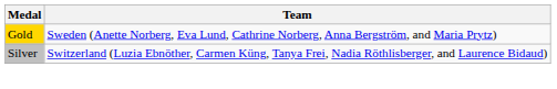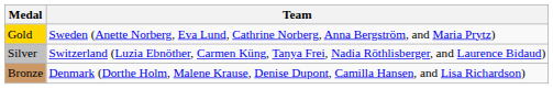 <table class="wikitable">
 <tr>
 <th>Medal</th>
 <th>Team</th>
 </tr>
 <tr>
 <td bgcolor="gold">Gold</td>
 <td>  <a href='#'>Sweden</a> (<a href='#'>Anette Norberg</a>, <a href='#'>Eva Lund</a>, <a href='#'>Cathrine Norberg</a>, <a href='#'>Anna Bergström</a>, and <a href='#'>Maria Prytz</a>)</td>
 </tr>
 <tr>
 <td bgcolor="silver">Silver</td>
 <td>  <a href='#'>Switzerland</a> (<a href='#'>Luzia Ebnöther</a>, <a href='#'>Carmen Küng</a>, <a href='#'>Tanya Frei</a>, <a href='#'>Nadia Röthlisberger</a>, and <a href='#'>Laurence Bidaud</a>)</td>
 </tr>
+<tr>
+<td bgcolor="CC9966">Bronze</td>
+<td>  <a href='#'>Denmark</a> (<a href='#'>Dorthe Holm</a>, <a href='#'>Malene Krause</a>, <a href='#'>Denise Dupont</a>, <a href='#'>Camilla Hansen</a>, and <a href='#'>Lisa Richardson</a>)</td>
+</tr>
 </table>
